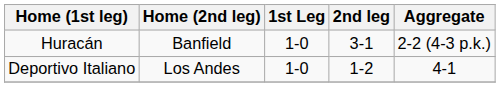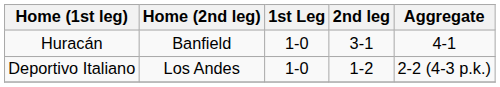 <table class="wikitable" style="text-align: center;">
 <tr>
 <th>Home (1st leg)</th>
 <th>Home (2nd leg)</th>
 <th>1st Leg</th>
 <th>2nd leg</th>
 <th>Aggregate</th>
 </tr>
 <tr>
 <td>Huracán</td>
 <td>Banfield</td>
 <td>1-0</td>
 <td>3-1</td>
-<td>2-2 (4-3 p.k.)</td>
+<td>4-1</td>
 </tr>
 <tr>
 <td>Deportivo Italiano</td>
 <td>Los Andes</td>
 <td>1-0</td>
 <td>1-2</td>
-<td>4-1</td>
+<td>2-2 (4-3 p.k.)</td>
 </tr>
 <tr>
 </tr>
 </table>
